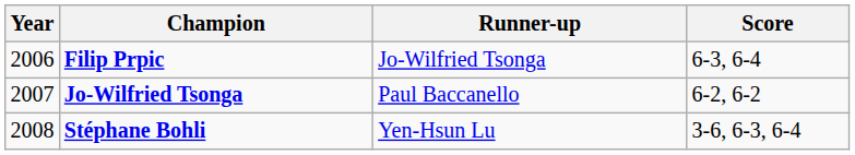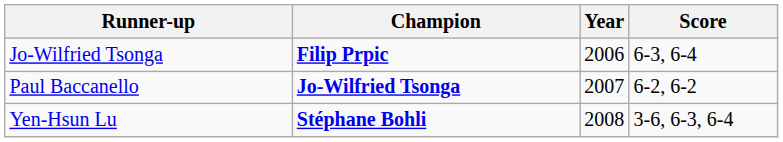 <table class="wikitable" style="font-size:90%">
 <tr>
+<th width="200">Runner-up</th>
+<th width="200">Champion</th>
 <th>Year</th>
-<th width="200">Champion</th>
-<th width="200">Runner-up</th>
 <th width="100">Score</th>
 </tr>
 <tr>
+<td> <a href='#'>Jo-Wilfried Tsonga</a></td>
+<td> <strong><a href='#'>Filip Prpic</a></strong></td>
 <td>2006</td>
-<td> <strong><a href='#'>Filip Prpic</a></strong></td>
-<td> <a href='#'>Jo-Wilfried Tsonga</a></td>
 <td>6-3, 6-4</td>
 </tr>
 <tr>
+<td> <a href='#'>Paul Baccanello</a></td>
+<td> <strong><a href='#'>Jo-Wilfried Tsonga</a></strong></td>
 <td>2007</td>
-<td> <strong><a href='#'>Jo-Wilfried Tsonga</a></strong></td>
-<td> <a href='#'>Paul Baccanello</a></td>
 <td>6-2, 6-2</td>
 </tr>
 <tr>
+<td> <a href='#'>Yen-Hsun Lu</a></td>
+<td> <strong><a href='#'>Stéphane Bohli</a></strong></td>
 <td>2008</td>
-<td> <strong><a href='#'>Stéphane Bohli</a></strong></td>
-<td> <a href='#'>Yen-Hsun Lu</a></td>
 <td>3-6, 6-3, 6-4</td>
 </tr>
 </table>
